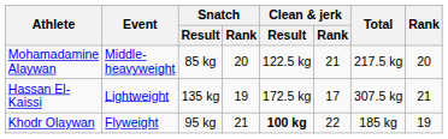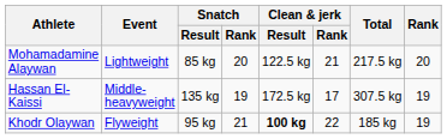 <table class="wikitable" style="font-size:90%" width=60%>
 <tr>
 <th rowspan="2" width=100>Athlete</th>
 <th rowspan="2" width=50>Event</th>
 <th colspan="2">Snatch</th>
 <th colspan="2">Clean & jerk</th>
 <th rowspan="2">Total</th>
 <th rowspan="2">Rank</th>
 </tr>
 <tr>
 <th>Result</th>
 <th>Rank</th>
 <th>Result</th>
 <th>Rank</th>
 </tr>
 <tr>
 <td><a href='#'>Mohamadamine Alaywan</a></td>
-<td><a href='#'>Middle-heavyweight</a></td>
+<td><a href='#'>Lightweight</a></td>
 <td align=center>85 kg</td>
 <td align=center>20</td>
 <td align=center>122.5 kg</td>
 <td align=center>21</td>
 <td align=center>217.5 kg</td>
 <td align=center>20</td>
 </tr>
 <tr>
 <td><a href='#'>Hassan El-Kaissi</a></td>
-<td><a href='#'>Lightweight</a></td>
+<td><a href='#'>Middle-heavyweight</a></td>
 <td align=center>135 kg</td>
 <td align=center>19</td>
 <td align=center>172.5 kg</td>
 <td align=center>17</td>
 <td align=center>307.5 kg</td>
-<td align=center>21</td>
+<td align=center>19</td>
 </tr>
 <tr>
 <td><a href='#'>Khodr Olaywan</a></td>
 <td><a href='#'>Flyweight</a></td>
 <td align=center>95 kg</td>
 <td align=center>21</td>
 <td align=center><strong>100 kg</strong></td>
 <td align=center>22</td>
 <td align=center>185 kg</td>
 <td align=center>19</td>
 </tr>
 </table>
